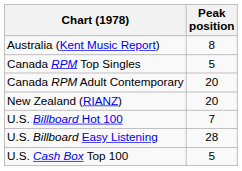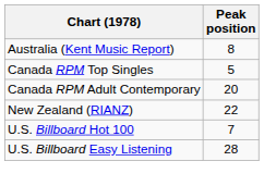 <table class="wikitable sortable">
 <tr>
 <th>Chart (1978)</th>
 <th>Peak<br>position</th>
 </tr>
 <tr>
 <td>Australia (<a href='#'>Kent Music Report</a>)</td>
 <td style="text-align:center;">8</td>
 </tr>
 <tr>
 <td>Canada <a href='#'><em>RPM</em></a> Top Singles</td>
 <td style="text-align:center;">5</td>
 </tr>
 <tr>
 <td>Canada <em>RPM</em> Adult Contemporary</td>
 <td style="text-align:center;">20</td>
 </tr>
 <tr>
 <td>New Zealand (<a href='#'>RIANZ</a>)</td>
-<td style="text-align:center;">20</td>
+<td style="text-align:center;">22</td>
 </tr>
 <tr>
 <td>U.S. <a href='#'><em>Billboard</em> Hot 100</a></td>
 <td style="text-align:center;">7</td>
 </tr>
 <tr>
 <td>U.S. <em>Billboard</em> <a href='#'>Easy Listening</a></td>
 <td style="text-align:center;">28</td>
 </tr>
-<tr>
-<td>U.S. <a href='#'><em>Cash Box</em></a> Top 100</td>
-<td style="text-align:center;">5</td>
-</tr>
 </table>
